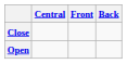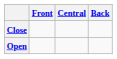 <table class="wikitable">
 <tr>
 <th> </th>
+<th><small><a href='#'>Front</a></small></th>
 <th><small><a href='#'>Central</a></small></th>
-<th><small><a href='#'>Front</a></small></th>
 <th><small><a href='#'>Back</a></small></th>
 </tr>
 <tr style="text-align: center;">
 <th><small><a href='#'>Close</a></small></th>
 <td></td>
 <td></td>
 <td></td>
 </tr>
 <tr style="text-align: center;">
 <th><small><a href='#'>Open</a></small></th>
+<td> </td>
 <td></td>
-<td> </td>
 <td> </td>
 </tr>
 </table>
